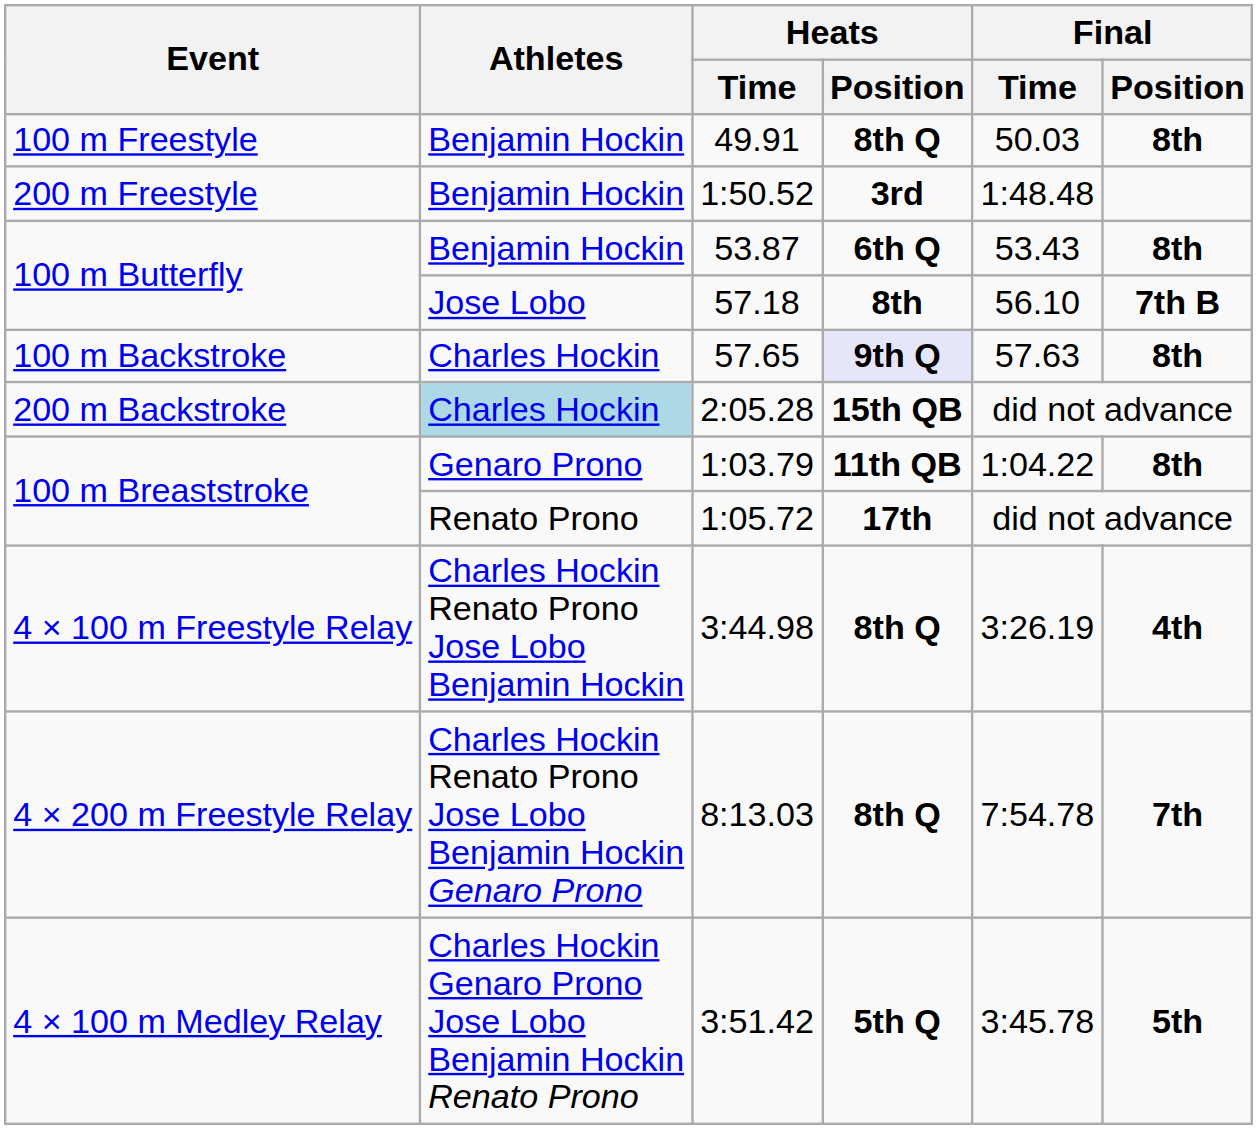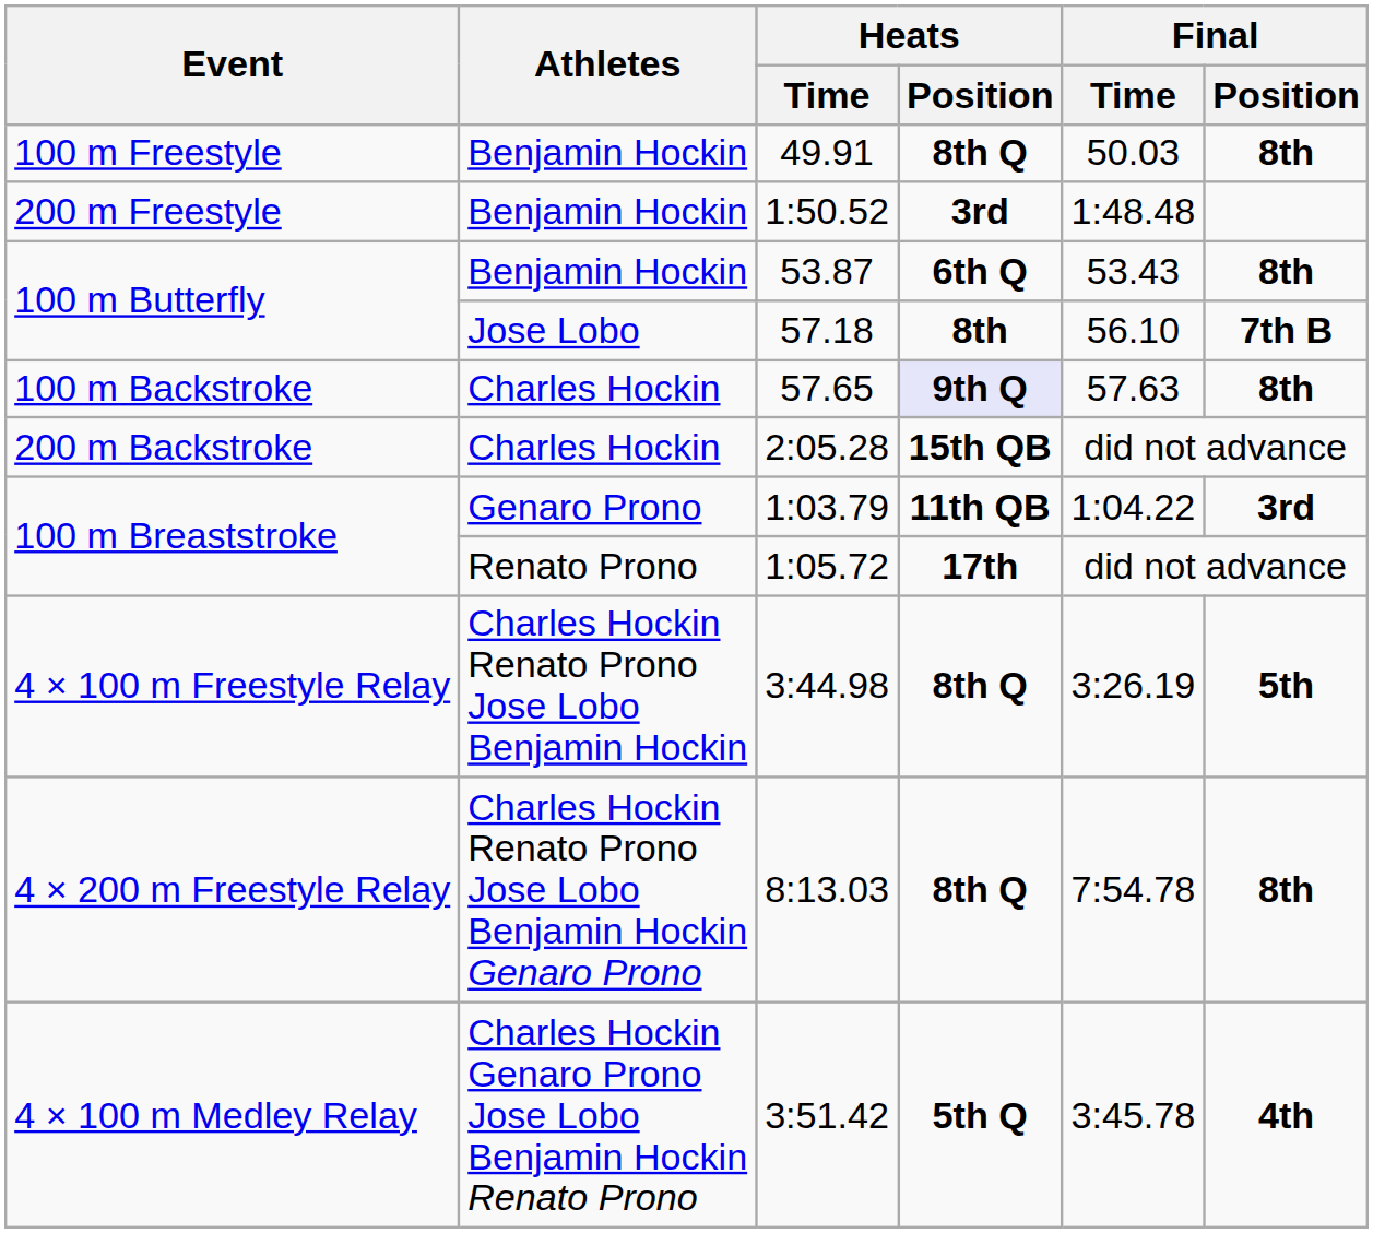 <table class="wikitable" border="1" style="font-size:90%">
 <tr>
 <th rowspan=2>Event</th>
 <th rowspan=2>Athletes</th>
 <th colspan=2>Heats</th>
 <th colspan=2>Final</th>
 </tr>
 <tr>
 <th>Time</th>
 <th>Position</th>
 <th>Time</th>
 <th>Position</th>
 </tr>
 <tr>
 <td><a href='#'>100 m Freestyle</a></td>
 <td><a href='#'>Benjamin Hockin</a></td>
 <td align=center>49.91</td>
 <td align=center><strong>8th Q</strong></td>
 <td align=center>50.03</td>
 <td align=center><strong>8th</strong></td>
 </tr>
 <tr>
 <td><a href='#'>200 m Freestyle</a></td>
 <td><a href='#'>Benjamin Hockin</a></td>
 <td align=center>1:50.52</td>
 <td align=center><strong>3rd</strong></td>
 <td align=center>1:48.48</td>
 <td align=center></td>
 </tr>
 <tr>
 <td rowspan=2><a href='#'>100 m Butterfly</a></td>
 <td><a href='#'>Benjamin Hockin</a></td>
 <td align=center>53.87</td>
 <td align=center><strong>6th Q</strong></td>
 <td align=center>53.43</td>
 <td align=center><strong>8th</strong></td>
 </tr>
 <tr>
 <td><a href='#'>Jose Lobo</a></td>
 <td align=center>57.18</td>
 <td align=center><strong>8th</strong></td>
 <td align=center>56.10</td>
 <td align=center><strong>7th B</strong></td>
 </tr>
 <tr>
 <td><a href='#'>100 m Backstroke</a></td>
 <td><a href='#'>Charles Hockin</a></td>
 <td align=center>57.65</td>
 <td align=center style="background: lavender;"><strong>9th Q</strong></td>
 <td align=center>57.63</td>
 <td align=center><strong>8th</strong></td>
 </tr>
 <tr>
 <td><a href='#'>200 m Backstroke</a></td>
-<td style="background: lightblue;"><a href='#'>Charles Hockin</a></td>
+<td><a href='#'>Charles Hockin</a></td>
 <td align=center>2:05.28</td>
 <td align=center><strong>15th QB</strong></td>
 <td align=center colspan=2>did not advance</td>
 </tr>
 <tr>
 <td rowspan="2"><a href='#'>100 m Breaststroke</a></td>
 <td><a href='#'>Genaro Prono</a></td>
 <td align=center>1:03.79</td>
 <td align=center><strong>11th QB</strong></td>
 <td align=center>1:04.22</td>
-<td align=center><strong>8th</strong></td>
+<td align=center><strong>3rd</strong></td>
 </tr>
 <tr>
 <td>Renato Prono</td>
 <td align=center>1:05.72</td>
 <td align=center><strong>17th</strong></td>
 <td align=center colspan=2>did not advance</td>
 </tr>
 <tr>
 <td><a href='#'>4 × 100 m Freestyle Relay</a></td>
 <td><a href='#'>Charles Hockin</a><br>Renato Prono<br><a href='#'>Jose Lobo</a><br><a href='#'>Benjamin Hockin</a></td>
 <td align=center>3:44.98</td>
 <td align=center><strong>8th Q</strong></td>
 <td align=center>3:26.19</td>
-<td align=center><strong>4th</strong></td>
+<td align=center><strong>5th</strong></td>
 </tr>
 <tr>
 <td><a href='#'>4 × 200 m Freestyle Relay</a></td>
 <td><a href='#'>Charles Hockin</a><br>Renato Prono<br><a href='#'>Jose Lobo</a><br><a href='#'>Benjamin Hockin</a><br><em><a href='#'>Genaro Prono</a></em></td>
 <td align=center>8:13.03</td>
 <td align=center><strong>8th Q</strong></td>
 <td align=center>7:54.78</td>
-<td align=center><strong>7th</strong></td>
+<td align=center><strong>8th</strong></td>
 </tr>
 <tr>
 <td><a href='#'>4 × 100 m Medley Relay</a></td>
 <td><a href='#'>Charles Hockin</a><br><a href='#'>Genaro Prono</a><br><a href='#'>Jose Lobo</a><br><a href='#'>Benjamin Hockin</a><br><em>Renato Prono</em></td>
 <td align=center>3:51.42</td>
 <td align=center><strong>5th Q</strong></td>
 <td align=center>3:45.78</td>
-<td align=center><strong>5th</strong></td>
+<td align=center><strong>4th</strong></td>
 </tr>
 </table>
